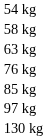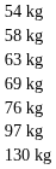 <table>
 <tr>
 <td>54 kg<br></td>
 <td></td>
 <td></td>
 <td></td>
 </tr>
 <tr>
 <td>58 kg<br></td>
 <td></td>
 <td></td>
 <td></td>
 </tr>
 <tr>
 <td>63 kg<br></td>
 <td></td>
 <td></td>
 <td></td>
 </tr>
 <tr>
-<td>76 kg<br></td>
+<td>69 kg<br></td>
 <td></td>
 <td></td>
 <td></td>
 </tr>
 <tr>
-<td>85 kg<br></td>
+<td>76 kg<br></td>
 <td></td>
 <td></td>
 <td></td>
 </tr>
 <tr>
 <td>97 kg<br></td>
 <td></td>
 <td></td>
 <td></td>
 </tr>
 <tr>
 <td>130 kg<br></td>
 <td></td>
 <td></td>
 <td></td>
 </tr>
 </table>
